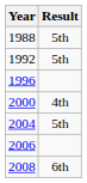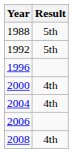 <table class="wikitable" style="text-align:center">
 <tr>
 <th>Year</th>
 <th>Result</th>
 </tr>
 <tr>
 <td>1988</td>
 <td>5th</td>
 </tr>
 <tr>
 <td>1992</td>
 <td>5th</td>
 </tr>
 <tr>
 <td><a href='#'>1996</a></td>
 <td></td>
 </tr>
 <tr>
 <td><a href='#'>2000</a></td>
 <td>4th</td>
 </tr>
 <tr>
 <td><a href='#'>2004</a></td>
-<td>5th</td>
+<td>4th</td>
 </tr>
 <tr>
 <td><a href='#'>2006</a></td>
 <td></td>
 </tr>
 <tr>
 <td><a href='#'>2008</a></td>
-<td>6th</td>
+<td>4th</td>
 </tr>
 </table>
